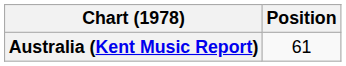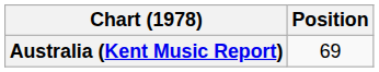 <table class="wikitable sortable plainrowheaders" style="text-align:center">
 <tr>
 <th>Chart (1978)</th>
 <th>Position</th>
 </tr>
 <tr>
 <th scope="row">Australia (<a href='#'>Kent Music Report</a>)</th>
-<td>61</td>
+<td>69</td>
 </tr>
 </table>
